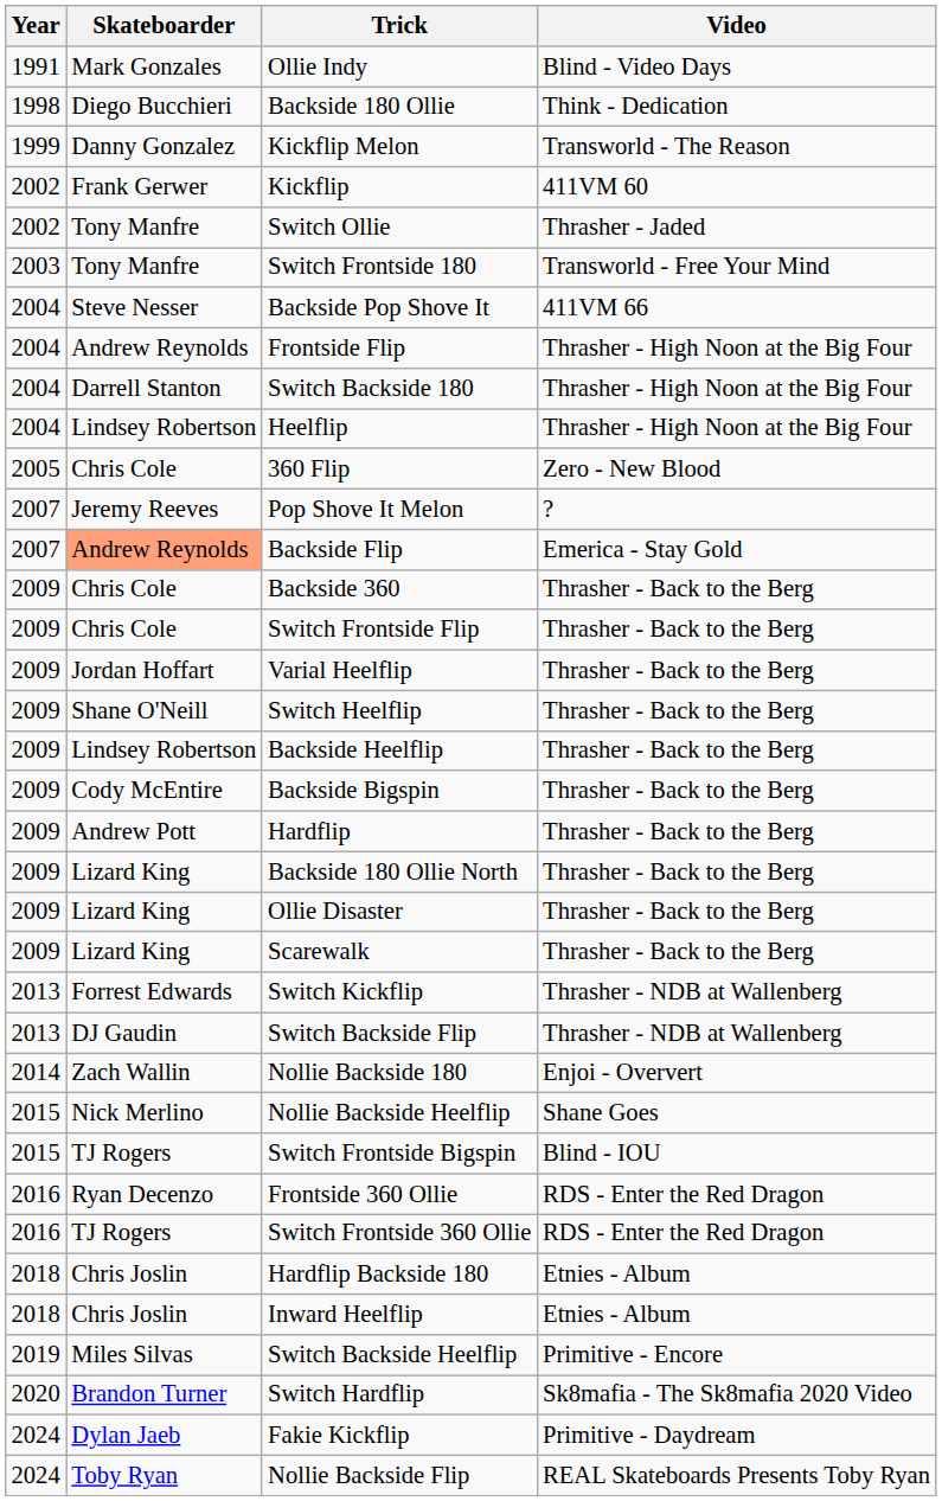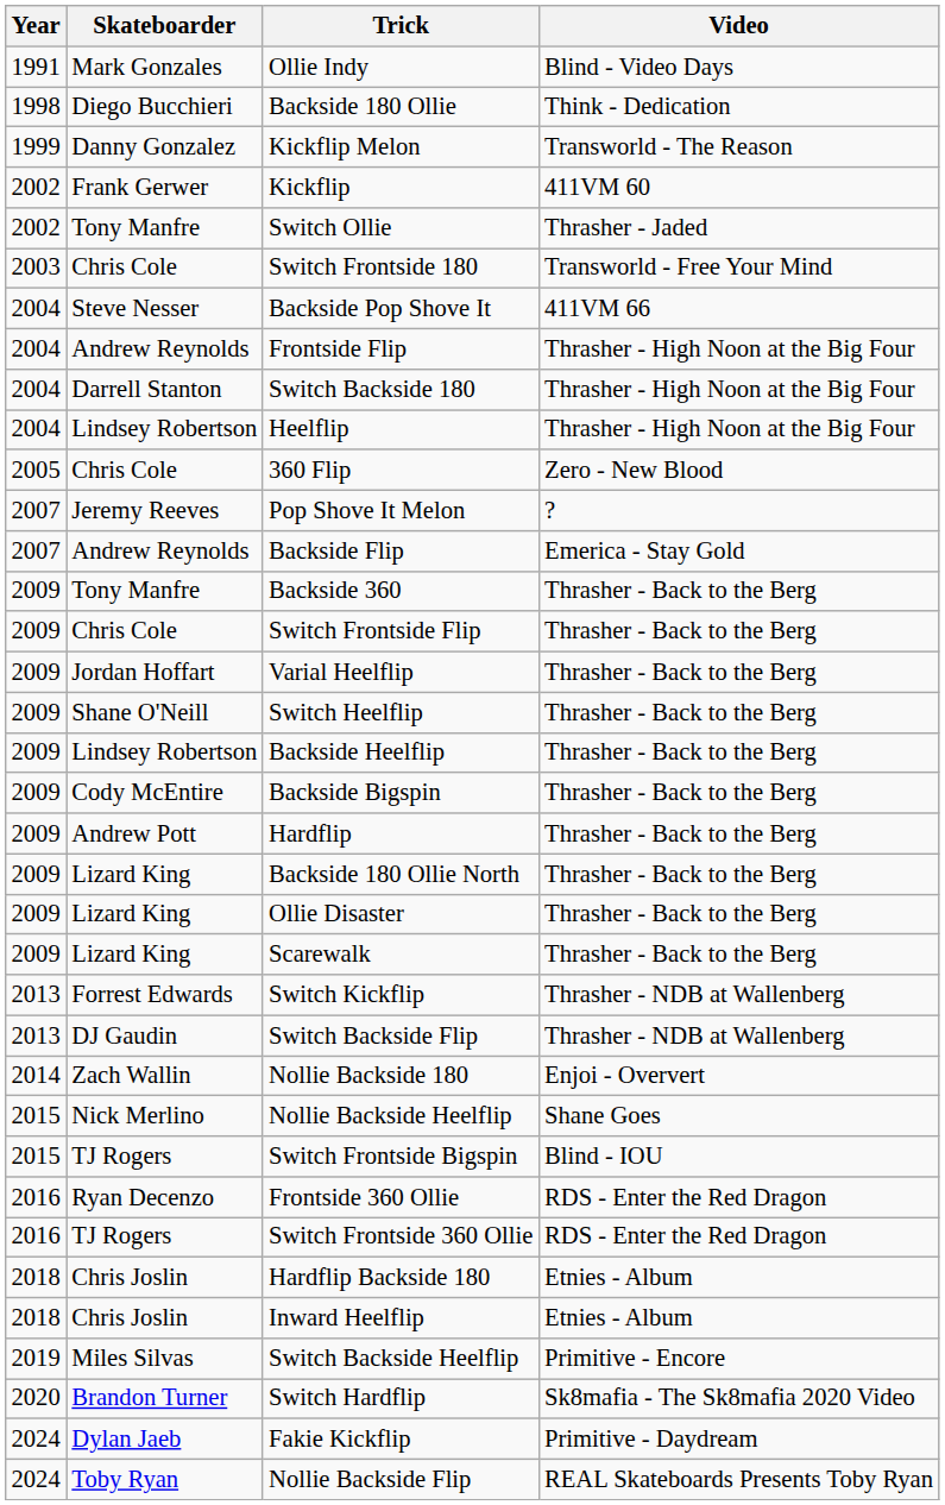 <table class="wikitable" style="font-size: 90%;">
 <tr>
 <th>Year</th>
 <th>Skateboarder</th>
 <th>Trick</th>
 <th>Video</th>
 </tr>
 <tr>
 <td>1991</td>
 <td>Mark Gonzales</td>
 <td>Ollie Indy</td>
 <td>Blind - Video Days</td>
 </tr>
 <tr>
 <td>1998</td>
 <td>Diego Bucchieri</td>
 <td>Backside 180 Ollie</td>
 <td>Think - Dedication</td>
 </tr>
 <tr>
 <td>1999</td>
 <td>Danny Gonzalez</td>
 <td>Kickflip Melon</td>
 <td>Transworld - The Reason</td>
 </tr>
 <tr>
 <td>2002</td>
 <td>Frank Gerwer</td>
 <td>Kickflip</td>
 <td>411VM 60</td>
 </tr>
 <tr>
 <td>2002</td>
 <td>Tony Manfre</td>
 <td>Switch Ollie</td>
 <td>Thrasher - Jaded</td>
 </tr>
 <tr>
 <td>2003</td>
-<td>Tony Manfre</td>
+<td>Chris Cole</td>
 <td>Switch Frontside 180</td>
 <td>Transworld - Free Your Mind</td>
 </tr>
 <tr>
 <td>2004</td>
 <td>Steve Nesser</td>
 <td>Backside Pop Shove It</td>
 <td>411VM 66</td>
 </tr>
 <tr>
 <td>2004</td>
 <td>Andrew Reynolds</td>
 <td>Frontside Flip</td>
 <td>Thrasher - High Noon at the Big Four</td>
 </tr>
 <tr>
 <td>2004</td>
 <td>Darrell Stanton</td>
 <td>Switch Backside 180</td>
 <td>Thrasher - High Noon at the Big Four</td>
 </tr>
 <tr>
 <td>2004</td>
 <td>Lindsey Robertson</td>
 <td>Heelflip</td>
 <td>Thrasher - High Noon at the Big Four</td>
 </tr>
 <tr>
 <td>2005</td>
 <td>Chris Cole</td>
 <td>360 Flip</td>
 <td>Zero - New Blood</td>
 </tr>
 <tr>
 <td>2007</td>
 <td>Jeremy Reeves</td>
 <td>Pop Shove It Melon</td>
 <td>?</td>
 </tr>
 <tr>
 <td>2007</td>
-<td style="background: lightsalmon;">Andrew Reynolds</td>
+<td>Andrew Reynolds</td>
 <td>Backside Flip</td>
 <td>Emerica - Stay Gold</td>
 </tr>
 <tr>
 <td>2009</td>
-<td>Chris Cole</td>
+<td>Tony Manfre</td>
 <td>Backside 360</td>
 <td>Thrasher - Back to the Berg</td>
 </tr>
 <tr>
 <td>2009</td>
 <td>Chris Cole</td>
 <td>Switch Frontside Flip</td>
 <td>Thrasher - Back to the Berg</td>
 </tr>
 <tr>
 <td>2009</td>
 <td>Jordan Hoffart</td>
 <td>Varial Heelflip</td>
 <td>Thrasher - Back to the Berg</td>
 </tr>
 <tr>
 <td>2009</td>
 <td>Shane O'Neill</td>
 <td>Switch Heelflip</td>
 <td>Thrasher - Back to the Berg</td>
 </tr>
 <tr>
 <td>2009</td>
 <td>Lindsey Robertson</td>
 <td>Backside Heelflip</td>
 <td>Thrasher - Back to the Berg</td>
 </tr>
 <tr>
 <td>2009</td>
 <td>Cody McEntire</td>
 <td>Backside Bigspin</td>
 <td>Thrasher - Back to the Berg</td>
 </tr>
 <tr>
 <td>2009</td>
 <td>Andrew Pott</td>
 <td>Hardflip</td>
 <td>Thrasher - Back to the Berg</td>
 </tr>
 <tr>
 <td>2009</td>
 <td>Lizard King</td>
 <td>Backside 180 Ollie North</td>
 <td>Thrasher - Back to the Berg</td>
 </tr>
 <tr>
 <td>2009</td>
 <td>Lizard King</td>
 <td>Ollie Disaster</td>
 <td>Thrasher - Back to the Berg</td>
 </tr>
 <tr>
 <td>2009</td>
 <td>Lizard King</td>
 <td>Scarewalk</td>
 <td>Thrasher - Back to the Berg</td>
 </tr>
 <tr>
 <td>2013</td>
 <td>Forrest Edwards</td>
 <td>Switch Kickflip</td>
 <td>Thrasher - NDB at Wallenberg</td>
 </tr>
 <tr>
 <td>2013</td>
 <td>DJ Gaudin</td>
 <td>Switch Backside Flip</td>
 <td>Thrasher - NDB at Wallenberg</td>
 </tr>
 <tr>
 <td>2014</td>
 <td>Zach Wallin</td>
 <td>Nollie Backside 180</td>
 <td>Enjoi - Oververt</td>
 </tr>
 <tr>
 <td>2015</td>
 <td>Nick Merlino</td>
 <td>Nollie Backside Heelflip</td>
 <td>Shane Goes</td>
 </tr>
 <tr>
 <td>2015</td>
 <td>TJ Rogers</td>
 <td>Switch Frontside Bigspin</td>
 <td>Blind - IOU</td>
 </tr>
 <tr>
 <td>2016</td>
 <td>Ryan Decenzo</td>
 <td>Frontside 360 Ollie</td>
 <td>RDS - Enter the Red Dragon</td>
 </tr>
 <tr>
 <td>2016</td>
 <td>TJ Rogers</td>
 <td>Switch Frontside 360 Ollie</td>
 <td>RDS - Enter the Red Dragon</td>
 </tr>
 <tr>
 <td>2018</td>
 <td>Chris Joslin</td>
 <td>Hardflip Backside 180</td>
 <td>Etnies - Album</td>
 </tr>
 <tr>
 <td>2018</td>
 <td>Chris Joslin</td>
 <td>Inward Heelflip</td>
 <td>Etnies - Album</td>
 </tr>
 <tr>
 <td>2019</td>
 <td>Miles Silvas</td>
 <td>Switch Backside Heelflip</td>
 <td>Primitive - Encore</td>
 </tr>
 <tr>
 <td>2020</td>
 <td><a href='#'>Brandon Turner</a></td>
 <td>Switch Hardflip</td>
 <td>Sk8mafia - The Sk8mafia 2020 Video</td>
 </tr>
 <tr>
 <td>2024</td>
 <td><a href='#'>Dylan Jaeb</a></td>
 <td>Fakie Kickflip</td>
 <td>Primitive - Daydream</td>
 </tr>
 <tr>
 <td>2024</td>
 <td><a href='#'>Toby Ryan</a></td>
 <td>Nollie Backside Flip</td>
 <td>REAL Skateboards Presents Toby Ryan</td>
 </tr>
 </table>
